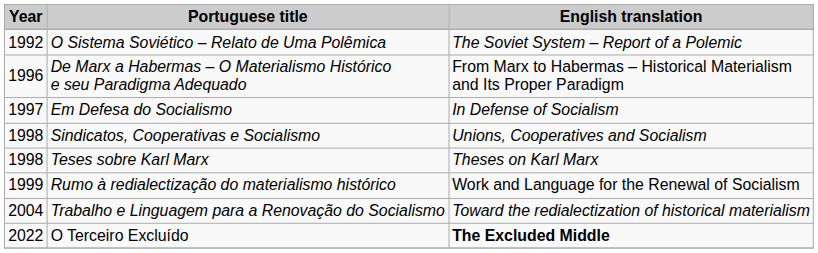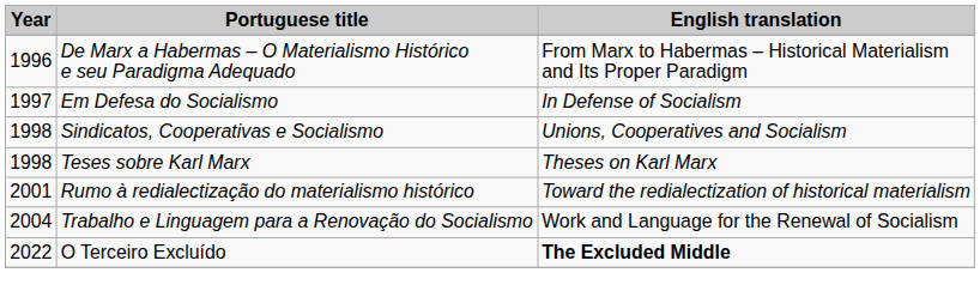 <table class="wikitable">
 <tr style="background:#ccc; text-align:center;"|->
 <td><strong>Year</strong></td>
 <td><strong>Portuguese title</strong></td>
 <td><strong>English translation</strong></td>
 </tr>
 <tr>
-</tr>
-<tr>
-<td>1992</td>
-<td><em>O Sistema Soviético – Relato de Uma Polêmica</em></td>
-<td><em>The Soviet System – Report of a Polemic</em></td>
 </tr>
 <tr>
 <td>1996</td>
 <td><em>De Marx a Habermas – O Materialismo Histórico</em><br><em>e seu Paradigma Adequado</em></td>
 <td>From Marx to Habermas – Historical Materialism<br>and Its Proper Paradigm</td>
 </tr>
 <tr>
 <td>1997</td>
 <td><em>Em Defesa do Socialismo</em></td>
 <td><em>In Defense of Socialism</em></td>
 </tr>
 <tr>
 <td>1998</td>
 <td><em>Sindicatos, Cooperativas e Socialismo</em></td>
 <td><em>Unions, Cooperatives and Socialism</em></td>
 </tr>
 <tr>
 <td>1998</td>
 <td><em> Teses sobre Karl Marx</em></td>
 <td><em> Theses on Karl Marx</em></td>
 </tr>
 <tr>
-<td>1999</td>
+<td>2001</td>
 <td><em>Rumo à redialectização do materialismo histórico</em></td>
-<td>Work and Language for the Renewal of Socialism</td>
+<td><em>Toward the redialectization of historical materialism</em> </td>
 </tr>
 <tr>
 <td>2004</td>
 <td><em>Trabalho e Linguagem para a Renovação do Socialismo</em></td>
-<td><em>Toward the redialectization of historical materialism</em> </td>
+<td>Work and Language for the Renewal of Socialism</td>
 </tr>
 <tr>
 <td>2022</td>
 <td>O Terceiro Excluído</td>
 <td><strong>The Excluded Middle</strong></td>
 </tr>
 <tr>
 </tr>
 </table>
